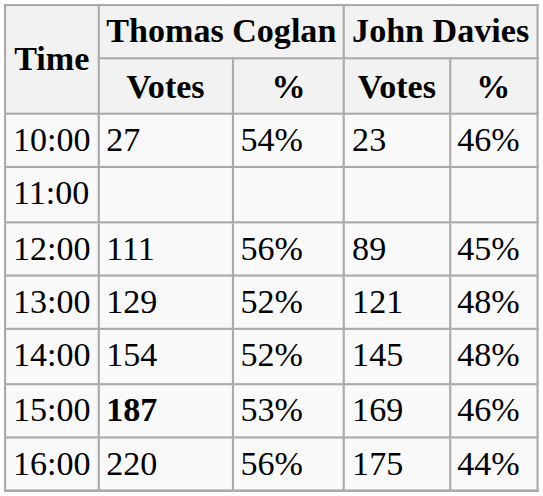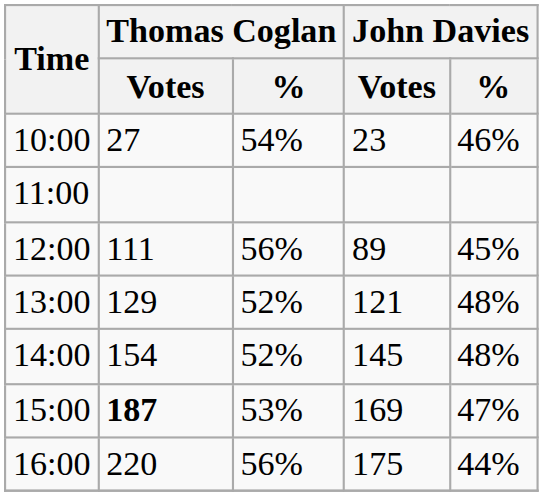 <table class="wikitable">
 <tr>
 <th rowspan="2">Time</th>
 <th colspan="2">Thomas Coglan</th>
 <th colspan="2">John Davies</th>
 </tr>
 <tr>
 <th>Votes</th>
 <th>%</th>
 <th>Votes</th>
 <th>%</th>
 </tr>
 <tr>
 <td>10:00</td>
 <td>27</td>
 <td>54%</td>
 <td>23</td>
 <td>46%</td>
 </tr>
 <tr>
 <td>11:00</td>
 <td></td>
 <td></td>
 <td></td>
 <td></td>
 </tr>
 <tr>
 <td>12:00</td>
 <td>111</td>
 <td>56%</td>
 <td>89</td>
 <td>45%</td>
 </tr>
 <tr>
 <td>13:00</td>
 <td>129</td>
 <td>52%</td>
 <td>121</td>
 <td>48%</td>
 </tr>
 <tr>
 <td>14:00</td>
 <td>154</td>
 <td>52%</td>
 <td>145</td>
 <td>48%</td>
 </tr>
 <tr>
 <td>15:00</td>
 <td><strong>187</strong></td>
 <td>53%</td>
 <td>169</td>
-<td>46%</td>
+<td>47%</td>
 </tr>
 <tr>
 <td>16:00</td>
 <td>220</td>
 <td>56%</td>
 <td>175</td>
 <td>44%</td>
 </tr>
 <tr>
 </tr>
 </table>
